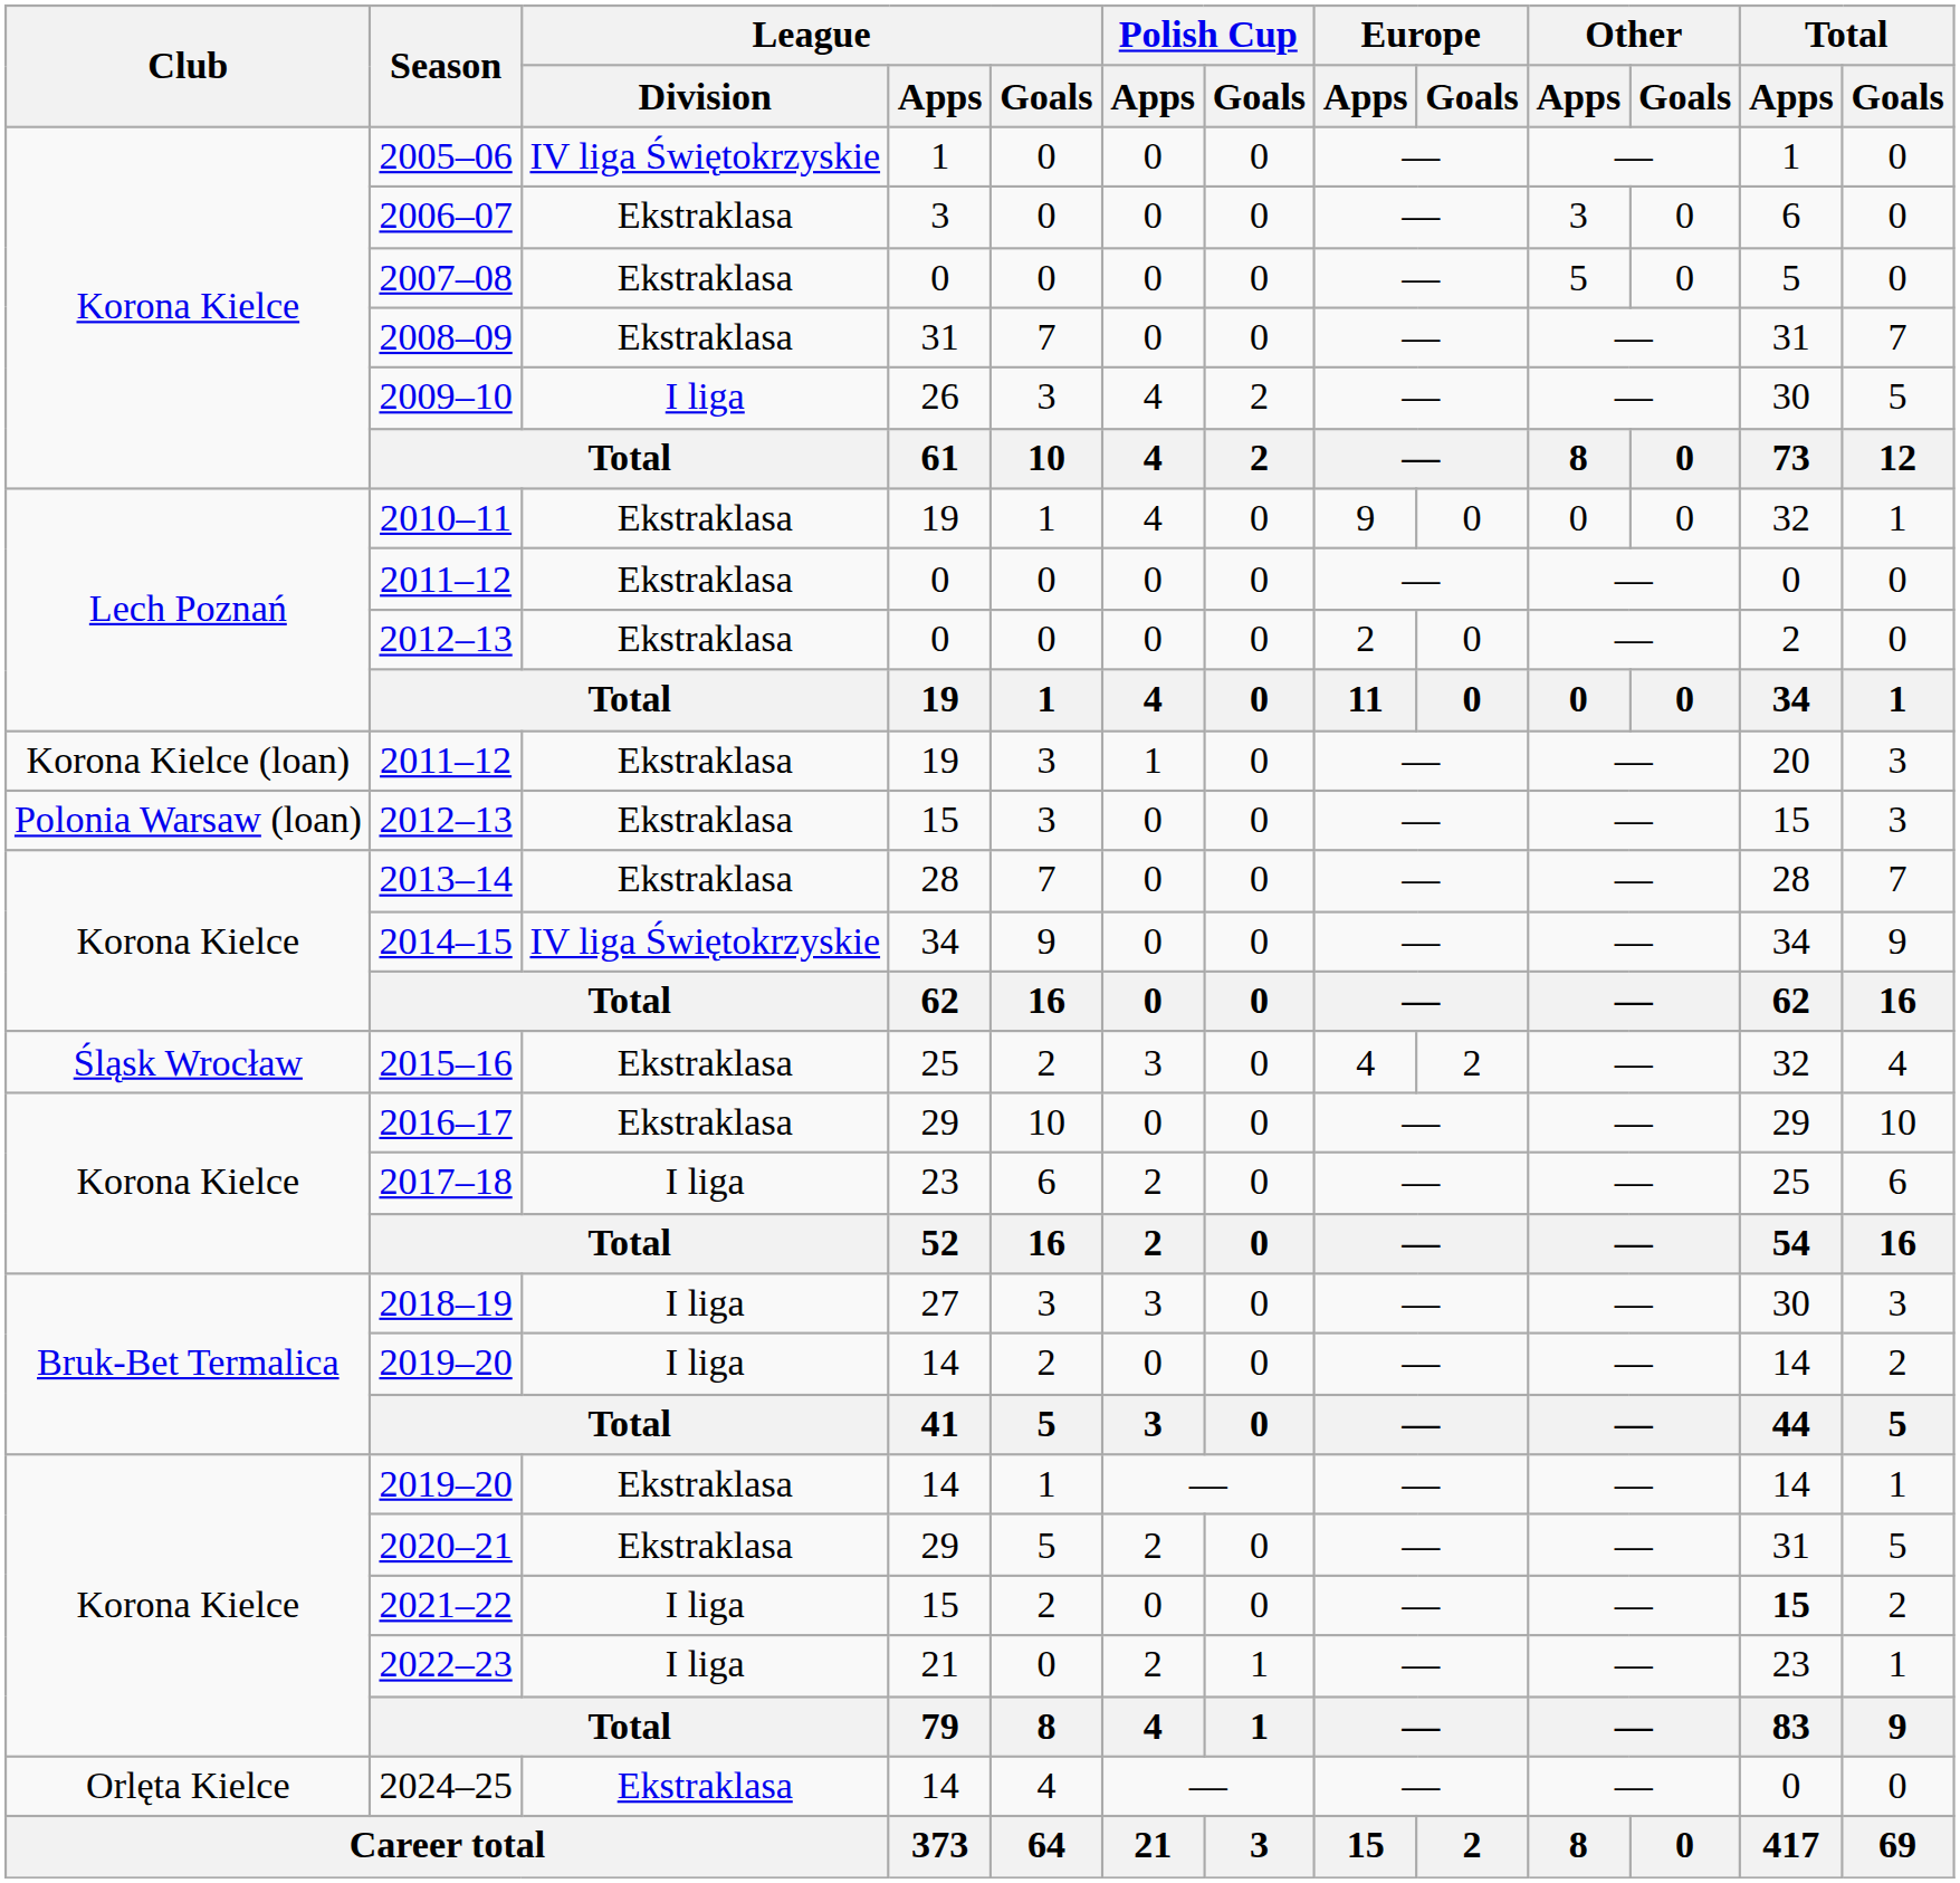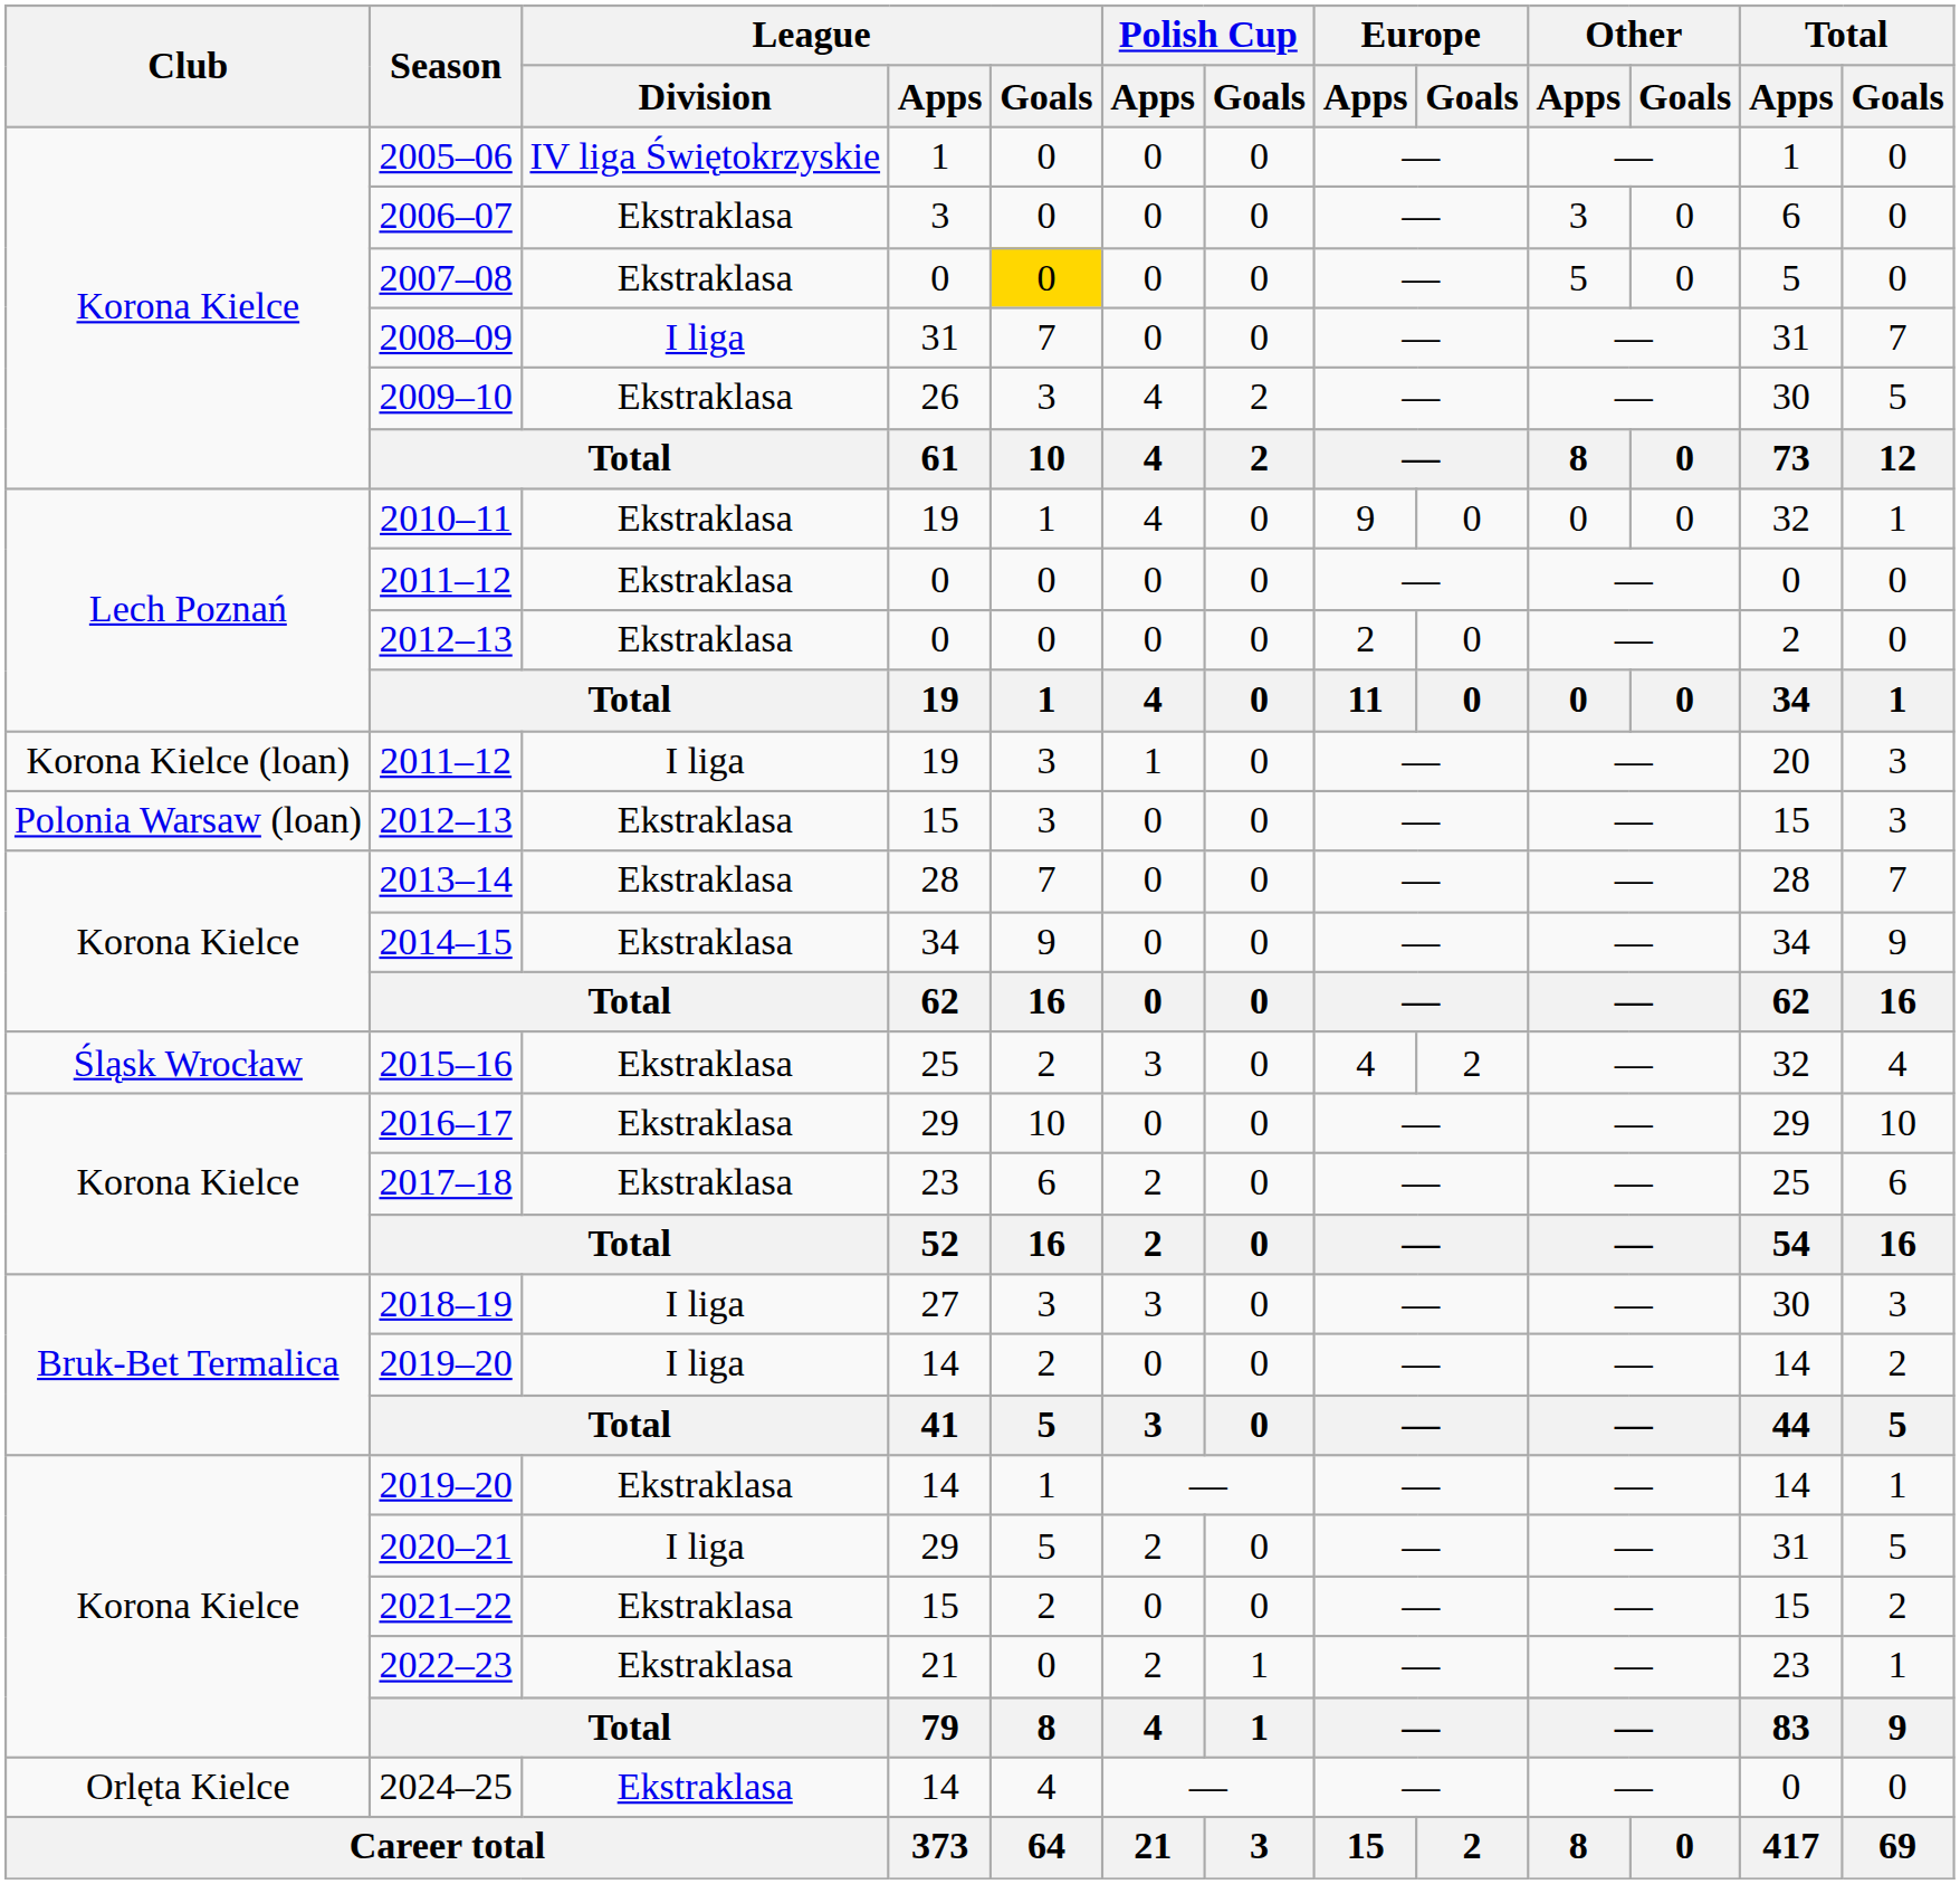 <table class=wikitable style="text-align: center">
 <tr>
 <th rowspan="2">Club</th>
 <th rowspan="2">Season</th>
 <th colspan="3">League</th>
 <th colspan="2"><a href='#'>Polish Cup</a></th>
 <th colspan="2">Europe</th>
 <th colspan="2">Other</th>
 <th colspan="2">Total</th>
 </tr>
 <tr>
 <th>Division</th>
 <th>Apps</th>
 <th>Goals</th>
 <th>Apps</th>
 <th>Goals</th>
 <th>Apps</th>
 <th>Goals</th>
 <th>Apps</th>
 <th>Goals</th>
 <th>Apps</th>
 <th>Goals</th>
 </tr>
 <tr>
 <td rowspan=6><a href='#'>Korona Kielce</a></td>
 <td><a href='#'>2005–06</a></td>
 <td><a href='#'>IV liga Świętokrzyskie</a></td>
 <td>1</td>
 <td>0</td>
 <td>0</td>
 <td>0</td>
 <td colspan="2">—</td>
 <td colspan="2">—</td>
 <td>1</td>
 <td>0</td>
 </tr>
 <tr>
 <td><a href='#'>2006–07</a></td>
 <td>Ekstraklasa</td>
 <td>3</td>
 <td>0</td>
 <td>0</td>
 <td>0</td>
 <td colspan="2">—</td>
 <td>3</td>
 <td>0</td>
 <td>6</td>
 <td>0</td>
 </tr>
 <tr>
 <td><a href='#'>2007–08</a></td>
 <td>Ekstraklasa</td>
 <td>0</td>
-<td>0</td>
+<td style="background: gold;">0</td>
 <td>0</td>
 <td>0</td>
 <td colspan="2">—</td>
 <td>5</td>
 <td>0</td>
 <td>5</td>
 <td>0</td>
 </tr>
 <tr>
 <td><a href='#'>2008–09</a></td>
-<td>Ekstraklasa</td>
+<td rowspan=1><a href='#'>I liga</a></td>
 <td>31</td>
 <td>7</td>
 <td>0</td>
 <td>0</td>
 <td colspan="2">—</td>
 <td colspan="2">—</td>
 <td>31</td>
 <td>7</td>
 </tr>
 <tr>
 <td><a href='#'>2009–10</a></td>
-<td rowspan=1><a href='#'>I liga</a></td>
+<td>Ekstraklasa</td>
 <td>26</td>
 <td>3</td>
 <td>4</td>
 <td>2</td>
 <td colspan="2">—</td>
 <td colspan="2">—</td>
 <td>30</td>
 <td>5</td>
 </tr>
 <tr>
 <th colspan="2">Total</th>
 <th>61</th>
 <th>10</th>
 <th>4</th>
 <th>2</th>
 <th colspan="2">—</th>
 <th>8</th>
 <th>0</th>
 <th>73</th>
 <th>12</th>
 </tr>
 <tr>
 <td rowspan="4"><a href='#'>Lech Poznań</a></td>
 <td><a href='#'>2010–11</a></td>
 <td>Ekstraklasa</td>
 <td>19</td>
 <td>1</td>
 <td>4</td>
 <td>0</td>
 <td>9</td>
 <td>0</td>
 <td>0</td>
 <td>0</td>
 <td>32</td>
 <td>1</td>
 </tr>
 <tr>
 <td><a href='#'>2011–12</a></td>
 <td>Ekstraklasa</td>
 <td>0</td>
 <td>0</td>
 <td>0</td>
 <td>0</td>
 <td colspan="2">—</td>
 <td colspan="2">—</td>
 <td>0</td>
 <td>0</td>
 </tr>
 <tr>
 <td><a href='#'>2012–13</a></td>
 <td>Ekstraklasa</td>
 <td>0</td>
 <td>0</td>
 <td>0</td>
 <td>0</td>
 <td>2</td>
 <td>0</td>
 <td colspan="2">—</td>
 <td>2</td>
 <td>0</td>
 </tr>
 <tr>
 <th colspan="2">Total</th>
 <th>19</th>
 <th>1</th>
 <th>4</th>
 <th>0</th>
 <th>11</th>
 <th>0</th>
 <th>0</th>
 <th>0</th>
 <th>34</th>
 <th>1</th>
 </tr>
 <tr>
 <td rowspan=1>Korona Kielce (loan)</td>
 <td><a href='#'>2011–12</a></td>
-<td>Ekstraklasa</td>
+<td>I liga</td>
 <td>19</td>
 <td>3</td>
 <td>1</td>
 <td>0</td>
 <td colspan="2">—</td>
 <td colspan="2">—</td>
 <td>20</td>
 <td>3</td>
 </tr>
 <tr>
 <td rowspan=1><a href='#'>Polonia Warsaw</a> (loan)</td>
 <td><a href='#'>2012–13</a></td>
 <td>Ekstraklasa</td>
 <td>15</td>
 <td>3</td>
 <td>0</td>
 <td>0</td>
 <td colspan="2">—</td>
 <td colspan="2">—</td>
 <td>15</td>
 <td>3</td>
 </tr>
 <tr>
 <td rowspan="3">Korona Kielce</td>
 <td><a href='#'>2013–14</a></td>
 <td>Ekstraklasa</td>
 <td>28</td>
 <td>7</td>
 <td>0</td>
 <td>0</td>
 <td colspan="2">—</td>
 <td colspan="2">—</td>
 <td>28</td>
 <td>7</td>
 </tr>
 <tr>
 <td><a href='#'>2014–15</a></td>
-<td><a href='#'>IV liga Świętokrzyskie</a></td>
+<td>Ekstraklasa</td>
 <td>34</td>
 <td>9</td>
 <td>0</td>
 <td>0</td>
 <td colspan="2">—</td>
 <td colspan="2">—</td>
 <td>34</td>
 <td>9</td>
 </tr>
 <tr>
 <th colspan="2">Total</th>
 <th>62</th>
 <th>16</th>
 <th>0</th>
 <th>0</th>
 <th colspan="2">—</th>
 <th colspan="2">—</th>
 <th>62</th>
 <th>16</th>
 </tr>
 <tr>
 <td rowspan=1><a href='#'>Śląsk Wrocław</a></td>
 <td><a href='#'>2015–16</a></td>
 <td>Ekstraklasa</td>
 <td>25</td>
 <td>2</td>
 <td>3</td>
 <td>0</td>
 <td>4</td>
 <td>2</td>
 <td colspan="2">—</td>
 <td>32</td>
 <td>4</td>
 </tr>
 <tr>
 <td rowspan="3">Korona Kielce</td>
 <td><a href='#'>2016–17</a></td>
 <td>Ekstraklasa</td>
 <td>29</td>
 <td>10</td>
 <td>0</td>
 <td>0</td>
 <td colspan="2">—</td>
 <td colspan="2">—</td>
 <td>29</td>
 <td>10</td>
 </tr>
 <tr>
 <td><a href='#'>2017–18</a></td>
-<td>I liga</td>
+<td>Ekstraklasa</td>
 <td>23</td>
 <td>6</td>
 <td>2</td>
 <td>0</td>
 <td colspan="2">—</td>
 <td colspan="2">—</td>
 <td>25</td>
 <td>6</td>
 </tr>
 <tr>
 <th colspan="2">Total</th>
 <th>52</th>
 <th>16</th>
 <th>2</th>
 <th>0</th>
 <th colspan="2">—</th>
 <th colspan="2">—</th>
 <th>54</th>
 <th>16</th>
 </tr>
 <tr>
 <td rowspan="3"><a href='#'>Bruk-Bet Termalica</a></td>
 <td><a href='#'>2018–19</a></td>
 <td>I liga</td>
 <td>27</td>
 <td>3</td>
 <td>3</td>
 <td>0</td>
 <td colspan="2">—</td>
 <td colspan="2">—</td>
 <td>30</td>
 <td>3</td>
 </tr>
 <tr>
 <td><a href='#'>2019–20</a></td>
 <td>I liga</td>
 <td>14</td>
 <td>2</td>
 <td>0</td>
 <td>0</td>
 <td colspan="2">—</td>
 <td colspan="2">—</td>
 <td>14</td>
 <td>2</td>
 </tr>
 <tr>
 <th colspan="2">Total</th>
 <th>41</th>
 <th>5</th>
 <th>3</th>
 <th>0</th>
 <th colspan="2">—</th>
 <th colspan="2">—</th>
 <th>44</th>
 <th>5</th>
 </tr>
 <tr>
 <td rowspan="5">Korona Kielce</td>
 <td><a href='#'>2019–20</a></td>
 <td>Ekstraklasa</td>
 <td>14</td>
 <td>1</td>
 <td colspan="2">—</td>
 <td colspan="2">—</td>
 <td colspan="2">—</td>
 <td>14</td>
 <td>1</td>
 </tr>
 <tr>
 <td><a href='#'>2020–21</a></td>
-<td>Ekstraklasa</td>
+<td>I liga</td>
 <td>29</td>
 <td>5</td>
 <td>2</td>
 <td>0</td>
 <td colspan="2">—</td>
 <td colspan="2">—</td>
 <td>31</td>
 <td>5</td>
 </tr>
 <tr>
 <td><a href='#'>2021–22</a></td>
-<td>I liga</td>
+<td>Ekstraklasa</td>
 <td>15</td>
 <td>2</td>
 <td>0</td>
 <td>0</td>
 <td colspan="2">—</td>
 <td colspan="2">—</td>
-<td><strong>15</strong></td>
+<td>15</td>
 <td>2</td>
 </tr>
 <tr>
 <td><a href='#'>2022–23</a></td>
-<td>I liga</td>
+<td>Ekstraklasa</td>
 <td>21</td>
 <td>0</td>
 <td>2</td>
 <td>1</td>
 <td colspan="2">—</td>
 <td colspan="2">—</td>
 <td>23</td>
 <td>1</td>
 </tr>
 <tr>
 <th colspan="2">Total</th>
 <th>79</th>
 <th>8</th>
 <th>4</th>
 <th>1</th>
 <th colspan="2">—</th>
 <th colspan="2">—</th>
 <th>83</th>
 <th>9</th>
 </tr>
 <tr>
 <td>Orlęta Kielce</td>
 <td>2024–25</td>
 <td><a href='#'>Ekstraklasa</a></td>
 <td>14</td>
 <td>4</td>
 <td colspan="2">—</td>
 <td colspan="2">—</td>
 <td colspan="2">—</td>
 <td>0</td>
 <td>0</td>
 </tr>
 <tr>
 <th colspan="3">Career total</th>
 <th>373</th>
 <th>64</th>
 <th>21</th>
 <th>3</th>
 <th>15</th>
 <th>2</th>
 <th>8</th>
 <th>0</th>
 <th>417</th>
 <th>69</th>
 </tr>
 </table>
